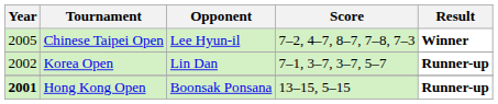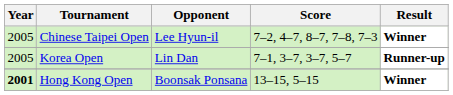 <table class="sortable wikitable" style="font-size: 95%;">
 <tr>
 <th>Year</th>
 <th>Tournament</th>
 <th>Opponent</th>
 <th>Score</th>
 <th>Result</th>
 </tr>
 <tr style="background:#D4F1C5">
 <td align="center">2005</td>
 <td align="left"><a href='#'>Chinese Taipei Open</a></td>
 <td align="left"> <a href='#'>Lee Hyun-il</a></td>
 <td align="left">7–2, 4–7, 8–7, 7–8, 7–3</td>
 <td style="text-align:left; background:white"> <strong>Winner</strong></td>
 </tr>
 <tr>
 </tr>
 <tr style="background:#D4F1C5">
-<td align="center">2002</td>
+<td align="center">2005</td>
 <td align="left"><a href='#'>Korea Open</a></td>
 <td align="left"> <a href='#'>Lin Dan</a></td>
 <td align="left">7–1, 3–7, 3–7, 5–7</td>
 <td style="text-align:left; background:white"> <strong>Runner-up</strong></td>
 </tr>
 <tr>
 </tr>
 <tr style="background:#D4F1C5">
 <td align="center"><strong>2001</strong></td>
 <td align="left"><a href='#'>Hong Kong Open</a></td>
 <td align="left"> <a href='#'>Boonsak Ponsana</a></td>
 <td align="left">13–15, 5–15</td>
-<td style="text-align:left; background:white"> <strong>Runner-up</strong></td>
+<td style="text-align:left; background:white"> <strong>Winner</strong></td>
 </tr>
 </table>
